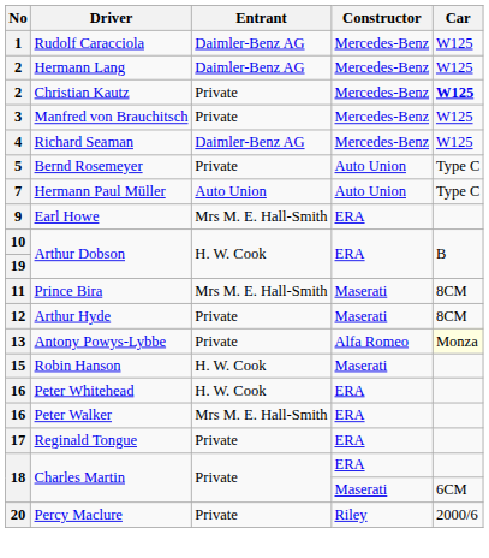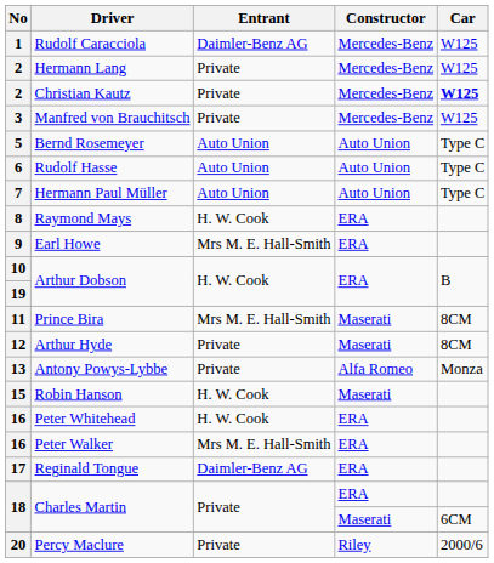 <table class="wikitable" style="font-size: 90%;">
 <tr>
 <th>No</th>
 <th>Driver</th>
 <th>Entrant</th>
 <th>Constructor</th>
 <th>Car</th>
 </tr>
 <tr>
 <th>1</th>
 <td> <a href='#'>Rudolf Caracciola</a></td>
 <td><a href='#'>Daimler-Benz AG</a></td>
 <td><a href='#'>Mercedes-Benz</a></td>
 <td><a href='#'>W125</a></td>
 </tr>
 <tr>
 <th>2</th>
 <td> <a href='#'>Hermann Lang</a></td>
-<td><a href='#'>Daimler-Benz AG</a></td>
+<td>Private</td>
 <td><a href='#'>Mercedes-Benz</a></td>
 <td><a href='#'>W125</a></td>
 </tr>
 <tr>
 <th>2</th>
 <td> <a href='#'>Christian Kautz</a></td>
 <td>Private</td>
 <td><a href='#'>Mercedes-Benz</a></td>
 <td><strong><a href='#'>W125</a></strong></td>
 </tr>
 <tr>
 <th>3</th>
 <td> <a href='#'>Manfred von Brauchitsch</a></td>
 <td>Private</td>
 <td><a href='#'>Mercedes-Benz</a></td>
 <td><a href='#'>W125</a></td>
 </tr>
 <tr>
-<th>4</th>
-<td> <a href='#'>Richard Seaman</a></td>
-<td><a href='#'>Daimler-Benz AG</a></td>
-<td><a href='#'>Mercedes-Benz</a></td>
-<td><a href='#'>W125</a></td>
+<th>5</th>
+<td> <a href='#'>Bernd Rosemeyer</a></td>
+<td><a href='#'>Auto Union</a></td>
+<td><a href='#'>Auto Union</a></td>
+<td>Type C</td>
 </tr>
 <tr>
-<th>5</th>
-<td> <a href='#'>Bernd Rosemeyer</a></td>
-<td>Private</td>
+<th>6</th>
+<td> <a href='#'>Rudolf Hasse</a></td>
+<td><a href='#'>Auto Union</a></td>
 <td><a href='#'>Auto Union</a></td>
 <td>Type C</td>
 </tr>
 <tr>
 <th>7</th>
 <td> <a href='#'>Hermann Paul Müller</a></td>
 <td><a href='#'>Auto Union</a></td>
 <td><a href='#'>Auto Union</a></td>
 <td>Type C</td>
+</tr>
+<tr>
+<th>8</th>
+<td> <a href='#'>Raymond Mays</a></td>
+<td>H. W. Cook</td>
+<td><a href='#'>ERA</a></td>
+<td></td>
 </tr>
 <tr>
 <th>9</th>
 <td> <a href='#'>Earl Howe</a></td>
 <td>Mrs M. E. Hall-Smith</td>
 <td><a href='#'>ERA</a></td>
 <td></td>
 </tr>
 <tr>
 <th>10</th>
 <td rowspan=2> <a href='#'>Arthur Dobson</a></td>
 <td rowspan=2>H. W. Cook</td>
 <td rowspan=2><a href='#'>ERA</a></td>
 <td rowspan=2>B</td>
 </tr>
 <tr>
 <th>19</th>
 </tr>
 <tr>
 <th>11</th>
 <td> <a href='#'>Prince Bira</a></td>
 <td>Mrs M. E. Hall-Smith</td>
 <td><a href='#'>Maserati</a></td>
 <td>8CM</td>
 </tr>
 <tr>
 <th>12</th>
 <td> <a href='#'>Arthur Hyde</a></td>
 <td>Private</td>
 <td><a href='#'>Maserati</a></td>
 <td>8CM</td>
 </tr>
 <tr>
 <th>13</th>
 <td> <a href='#'>Antony Powys-Lybbe</a></td>
 <td>Private</td>
 <td><a href='#'>Alfa Romeo</a></td>
-<td style="background: lightyellow;">Monza</td>
+<td>Monza</td>
 </tr>
 <tr>
 <th>15</th>
 <td> <a href='#'>Robin Hanson</a></td>
 <td>H. W. Cook</td>
 <td><a href='#'>Maserati</a></td>
 <td></td>
 </tr>
 <tr>
 <th>16</th>
 <td> <a href='#'>Peter Whitehead</a></td>
 <td>H. W. Cook</td>
 <td><a href='#'>ERA</a></td>
 <td></td>
 </tr>
 <tr>
 <th>16</th>
 <td> <a href='#'>Peter Walker</a></td>
 <td>Mrs M. E. Hall-Smith</td>
 <td><a href='#'>ERA</a></td>
 <td></td>
 </tr>
 <tr>
 <th>17</th>
 <td> <a href='#'>Reginald Tongue</a></td>
-<td>Private</td>
+<td><a href='#'>Daimler-Benz AG</a></td>
 <td><a href='#'>ERA</a></td>
 <td></td>
 </tr>
 <tr>
 <th rowspan=2>18</th>
 <td rowspan=2> <a href='#'>Charles Martin</a></td>
 <td rowspan=2>Private</td>
 <td><a href='#'>ERA</a></td>
 <td></td>
 </tr>
 <tr>
 <td><a href='#'>Maserati</a></td>
 <td>6CM</td>
 </tr>
 <tr>
 <th>20</th>
 <td> <a href='#'>Percy Maclure</a></td>
 <td>Private</td>
 <td><a href='#'>Riley</a></td>
 <td>2000/6</td>
 </tr>
 </table>
